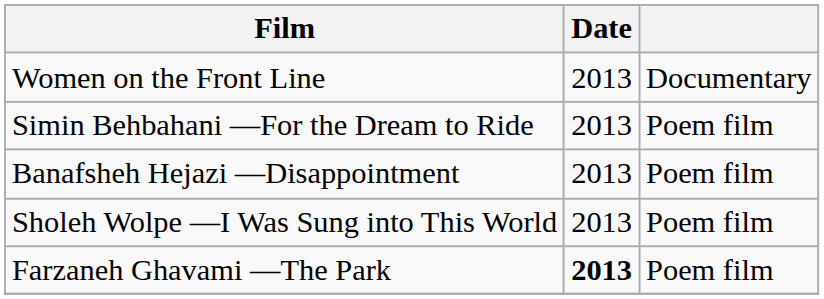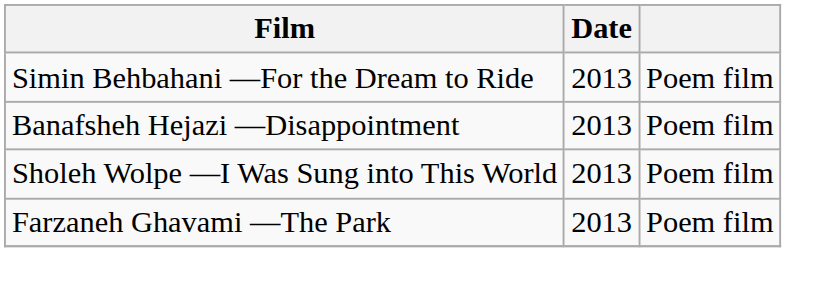 <table class="wikitable">
 <tr>
 <th>Film</th>
 <th>Date</th>
 <th></th>
-</tr>
-<tr>
-<td>Women on the Front Line</td>
-<td>2013</td>
-<td>Documentary</td>
 </tr>
 <tr>
 <td>Simin Behbahani —For the Dream to Ride</td>
 <td>2013</td>
 <td>Poem film</td>
 </tr>
 <tr>
 <td>Banafsheh Hejazi —Disappointment</td>
 <td>2013</td>
 <td>Poem film</td>
 </tr>
 <tr>
 <td>Sholeh Wolpe —I Was Sung into This World</td>
 <td>2013</td>
 <td>Poem film</td>
 </tr>
 <tr>
 <td>Farzaneh Ghavami —The Park</td>
-<td><strong>2013</strong></td>
+<td>2013</td>
 <td>Poem film</td>
 </tr>
 <tr>
 </tr>
 </table>
